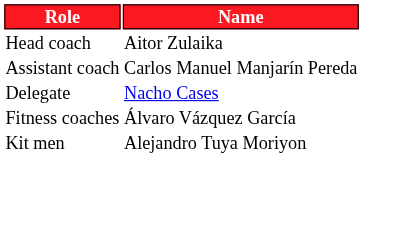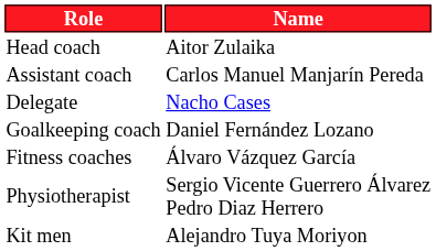 <table class="toccolours">
 <tr>
 <th style="background:#fb1821;color:#fefefe;border:1px solid #000000;">Role</th>
 <th style="background:#fb1821;color:#fefefe;border:1px solid #000000;">Name</th>
 </tr>
 <tr>
 <td>Head coach</td>
 <td> Aitor Zulaika</td>
 </tr>
 <tr>
 <td>Assistant coach</td>
 <td> Carlos Manuel Manjarín Pereda</td>
 </tr>
 <tr>
 <td>Delegate</td>
 <td> <a href='#'>Nacho Cases</a></td>
 </tr>
 <tr>
+<td>Goalkeeping coach</td>
+<td> Daniel Fernández Lozano</td>
+</tr>
+<tr>
 <td>Fitness coaches</td>
 <td> Álvaro Vázquez García</td>
+</tr>
+<tr>
+<td>Physiotherapist</td>
+<td> Sergio Vicente Guerrero Álvarez <br>  Pedro Diaz Herrero</td>
 </tr>
 <tr>
 <td>Kit men</td>
 <td> Alejandro Tuya Moriyon</td>
 </tr>
 </table>
